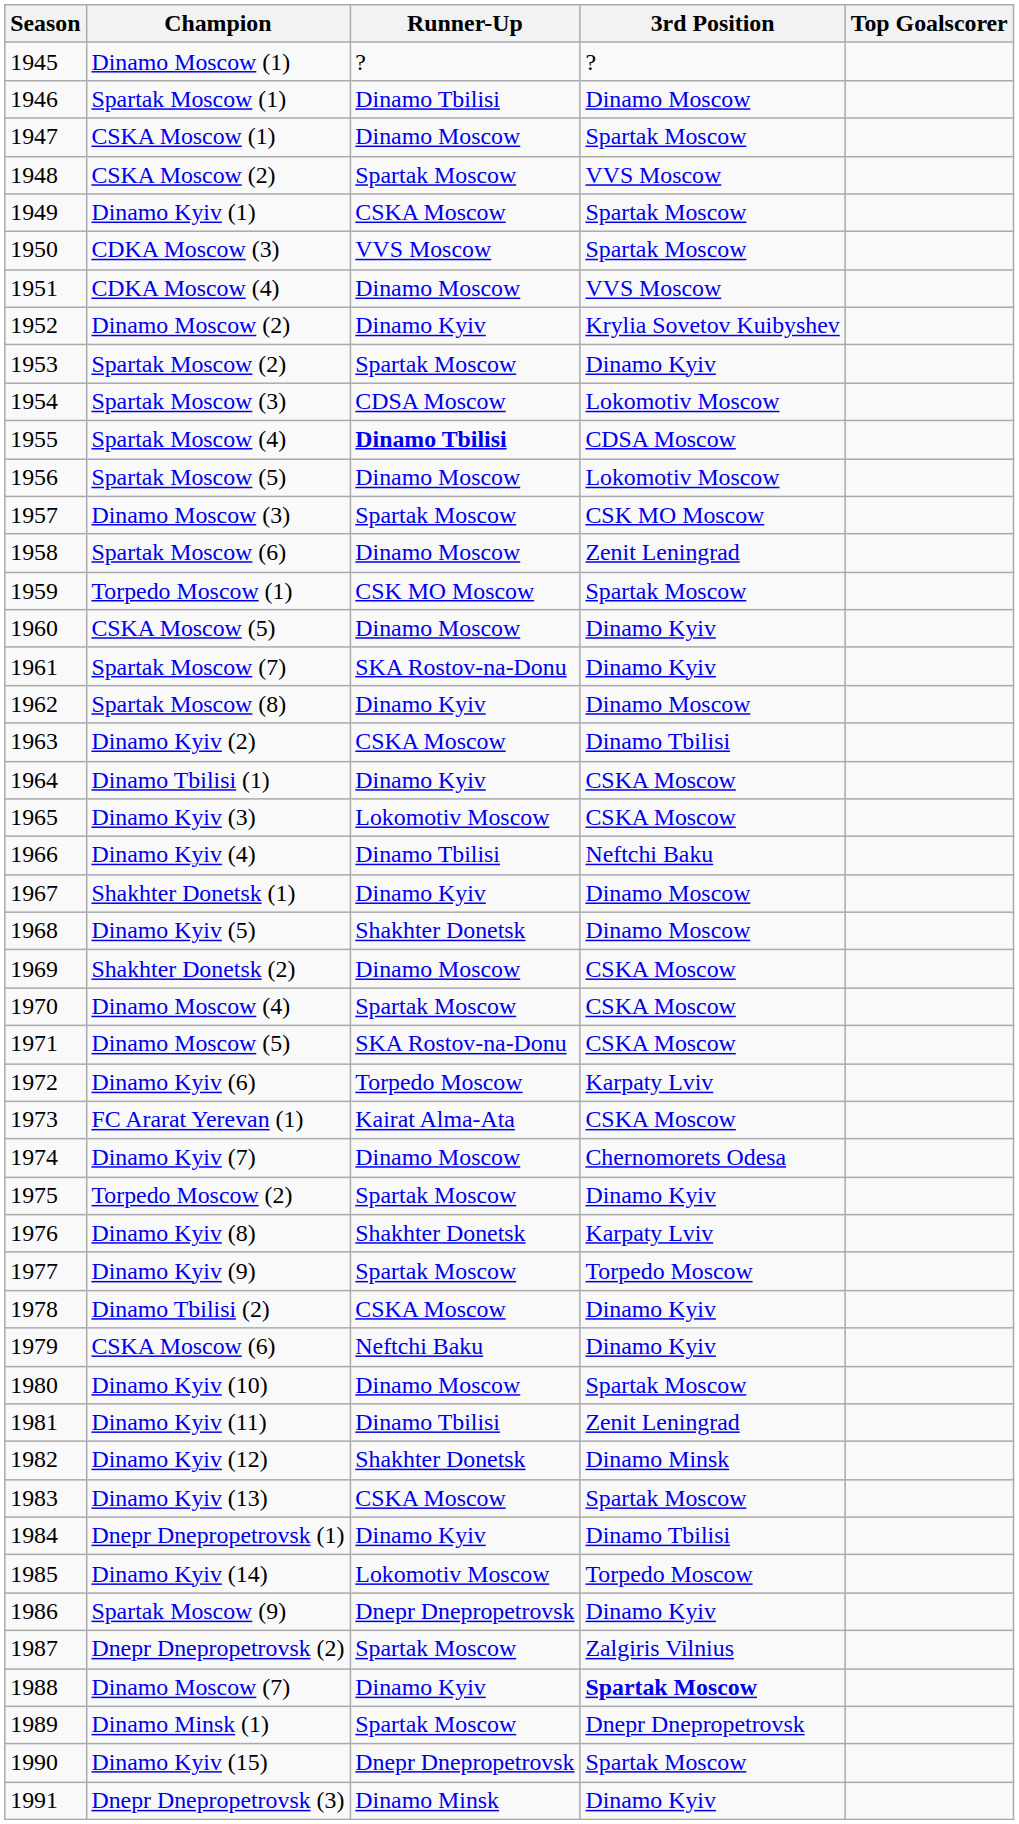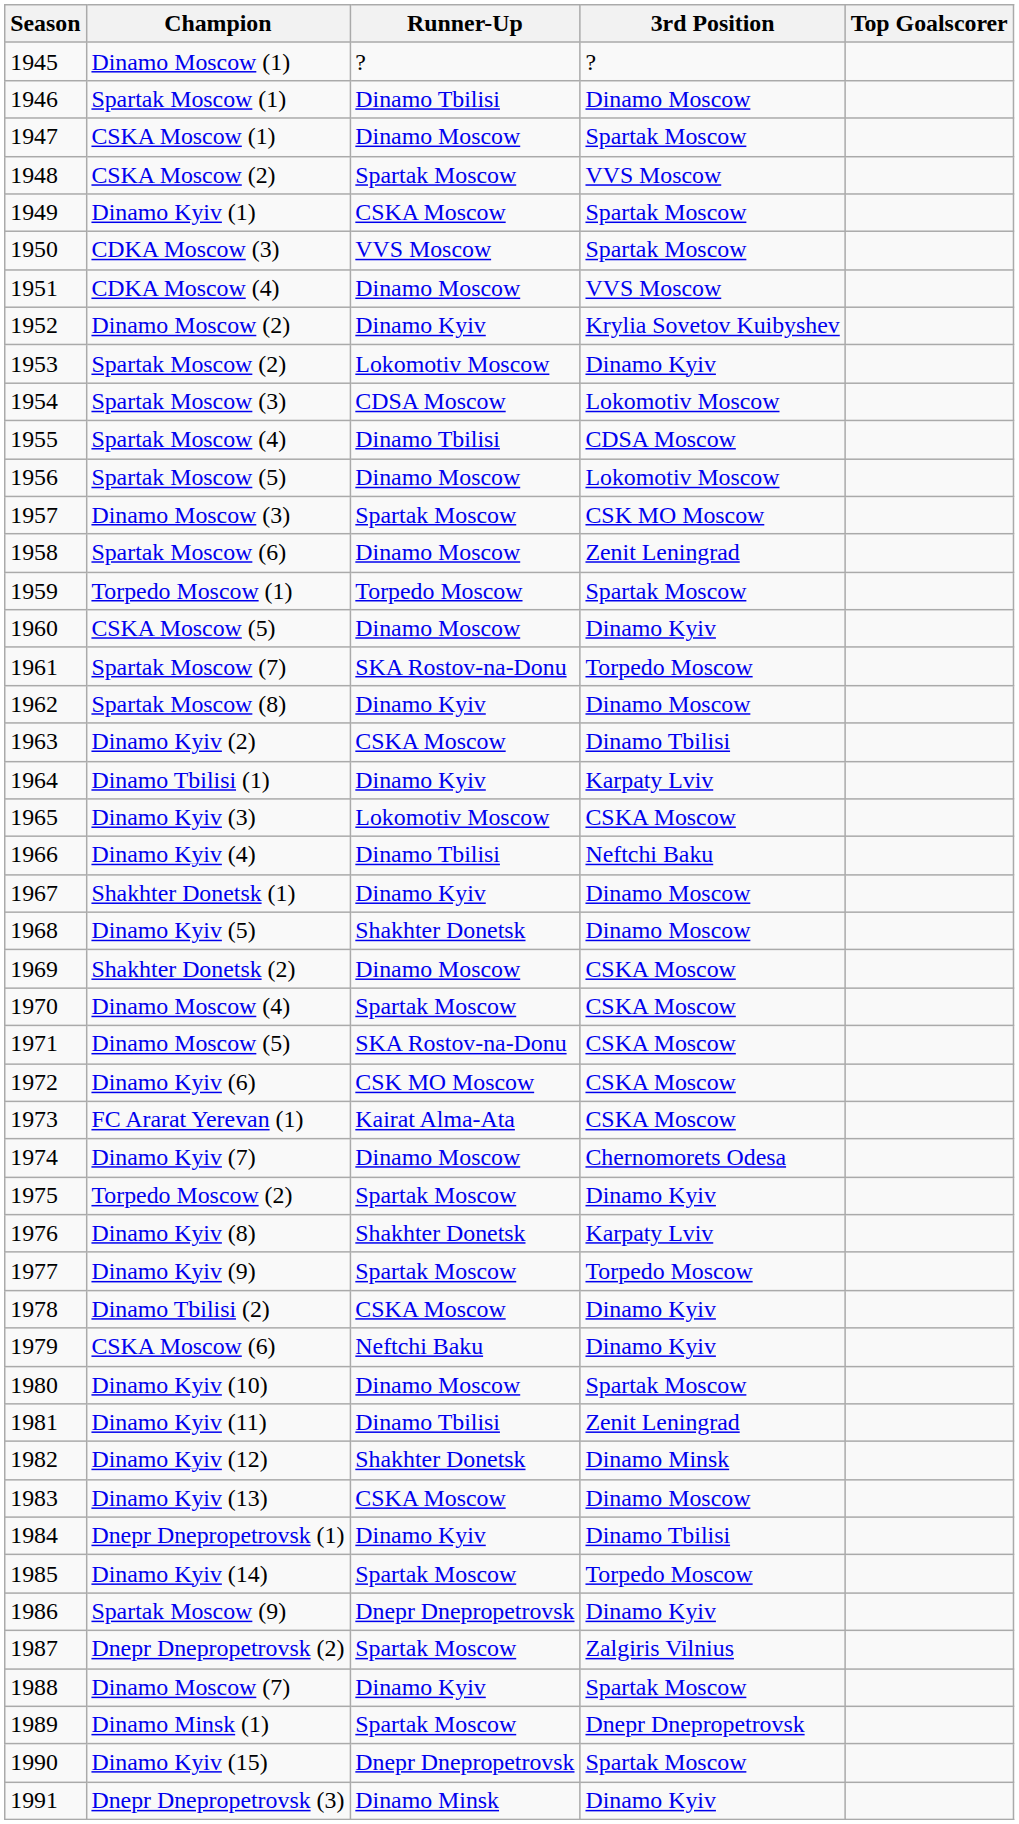 <table class="sortable plainrowheaders wikitable">
 <tr>
 <th>Season</th>
 <th>Champion</th>
 <th>Runner-Up</th>
 <th>3rd Position</th>
 <th>Top Goalscorer</th>
 </tr>
 <tr>
 <td>1945</td>
 <td><a href='#'>Dinamo Moscow</a> (1)</td>
 <td>?</td>
 <td>?</td>
 <td></td>
 </tr>
 <tr>
 <td>1946</td>
 <td><a href='#'>Spartak Moscow</a> (1)</td>
 <td><a href='#'>Dinamo Tbilisi</a></td>
 <td><a href='#'>Dinamo Moscow</a></td>
 <td></td>
 </tr>
 <tr>
 <td>1947</td>
 <td><a href='#'>CSKA Moscow</a> (1)</td>
 <td><a href='#'>Dinamo Moscow</a></td>
 <td><a href='#'>Spartak Moscow</a></td>
 <td></td>
 </tr>
 <tr>
 <td>1948</td>
 <td><a href='#'>CSKA Moscow</a> (2)</td>
 <td><a href='#'>Spartak Moscow</a></td>
 <td><a href='#'>VVS Moscow</a></td>
 <td></td>
 </tr>
 <tr>
 <td>1949</td>
 <td><a href='#'>Dinamo Kyiv</a> (1)</td>
 <td><a href='#'>CSKA Moscow</a></td>
 <td><a href='#'>Spartak Moscow</a></td>
 <td></td>
 </tr>
 <tr>
 <td>1950</td>
 <td><a href='#'>CDKA Moscow</a> (3)</td>
 <td><a href='#'>VVS Moscow</a></td>
 <td><a href='#'>Spartak Moscow</a></td>
 <td></td>
 </tr>
 <tr>
 <td>1951</td>
 <td><a href='#'>CDKA Moscow</a> (4)</td>
 <td><a href='#'>Dinamo Moscow</a></td>
 <td><a href='#'>VVS Moscow</a></td>
 <td></td>
 </tr>
 <tr>
 <td>1952</td>
 <td><a href='#'>Dinamo Moscow</a> (2)</td>
 <td><a href='#'>Dinamo Kyiv</a></td>
 <td><a href='#'>Krylia Sovetov Kuibyshev</a></td>
 <td></td>
 </tr>
 <tr>
 <td>1953</td>
 <td><a href='#'>Spartak Moscow</a> (2)</td>
-<td><a href='#'>Spartak Moscow</a></td>
+<td><a href='#'>Lokomotiv Moscow</a></td>
 <td><a href='#'>Dinamo Kyiv</a></td>
 <td></td>
 </tr>
 <tr>
 <td>1954</td>
 <td><a href='#'>Spartak Moscow</a> (3)</td>
 <td><a href='#'>CDSA Moscow</a></td>
 <td><a href='#'>Lokomotiv Moscow</a></td>
 <td></td>
 </tr>
 <tr>
 <td>1955</td>
 <td><a href='#'>Spartak Moscow</a> (4)</td>
-<td><strong><a href='#'>Dinamo Tbilisi</a></strong></td>
+<td><a href='#'>Dinamo Tbilisi</a></td>
 <td><a href='#'>CDSA Moscow</a></td>
 <td></td>
 </tr>
 <tr>
 <td>1956</td>
 <td><a href='#'>Spartak Moscow</a> (5)</td>
 <td><a href='#'>Dinamo Moscow</a></td>
 <td><a href='#'>Lokomotiv Moscow</a></td>
 <td></td>
 </tr>
 <tr>
 <td>1957</td>
 <td><a href='#'>Dinamo Moscow</a> (3)</td>
 <td><a href='#'>Spartak Moscow</a></td>
 <td><a href='#'>CSK MO Moscow</a></td>
 <td></td>
 </tr>
 <tr>
 <td>1958</td>
 <td><a href='#'>Spartak Moscow</a> (6)</td>
 <td><a href='#'>Dinamo Moscow</a></td>
 <td><a href='#'>Zenit Leningrad</a></td>
 <td></td>
 </tr>
 <tr>
 <td>1959</td>
 <td><a href='#'>Torpedo Moscow</a> (1)</td>
-<td><a href='#'>CSK MO Moscow</a></td>
+<td><a href='#'>Torpedo Moscow</a></td>
 <td><a href='#'>Spartak Moscow</a></td>
 <td></td>
 </tr>
 <tr>
 <td>1960</td>
 <td><a href='#'>CSKA Moscow</a> (5)</td>
 <td><a href='#'>Dinamo Moscow</a></td>
 <td><a href='#'>Dinamo Kyiv</a></td>
 <td></td>
 </tr>
 <tr>
 <td>1961</td>
 <td><a href='#'>Spartak Moscow</a> (7)</td>
 <td><a href='#'>SKA Rostov-na-Donu</a></td>
-<td><a href='#'>Dinamo Kyiv</a></td>
+<td><a href='#'>Torpedo Moscow</a></td>
 <td></td>
 </tr>
 <tr>
 <td>1962</td>
 <td><a href='#'>Spartak Moscow</a> (8)</td>
 <td><a href='#'>Dinamo Kyiv</a></td>
 <td><a href='#'>Dinamo Moscow</a></td>
 <td></td>
 </tr>
 <tr>
 <td>1963</td>
 <td><a href='#'>Dinamo Kyiv</a> (2)</td>
 <td><a href='#'>CSKA Moscow</a></td>
 <td><a href='#'>Dinamo Tbilisi</a></td>
 <td></td>
 </tr>
 <tr>
 <td>1964</td>
 <td><a href='#'>Dinamo Tbilisi</a> (1)</td>
 <td><a href='#'>Dinamo Kyiv</a></td>
-<td><a href='#'>CSKA Moscow</a></td>
+<td><a href='#'>Karpaty Lviv</a></td>
 <td></td>
 </tr>
 <tr>
 <td>1965</td>
 <td><a href='#'>Dinamo Kyiv</a> (3)</td>
 <td><a href='#'>Lokomotiv Moscow</a></td>
 <td><a href='#'>CSKA Moscow</a></td>
 <td></td>
 </tr>
 <tr>
 <td>1966</td>
 <td><a href='#'>Dinamo Kyiv</a> (4)</td>
 <td><a href='#'>Dinamo Tbilisi</a></td>
 <td><a href='#'>Neftchi Baku</a></td>
 <td></td>
 </tr>
 <tr>
 <td>1967</td>
 <td><a href='#'>Shakhter Donetsk</a> (1)</td>
 <td><a href='#'>Dinamo Kyiv</a></td>
 <td><a href='#'>Dinamo Moscow</a></td>
 <td></td>
 </tr>
 <tr>
 <td>1968</td>
 <td><a href='#'>Dinamo Kyiv</a> (5)</td>
 <td><a href='#'>Shakhter Donetsk</a></td>
 <td><a href='#'>Dinamo Moscow</a></td>
 <td></td>
 </tr>
 <tr>
 <td>1969</td>
 <td><a href='#'>Shakhter Donetsk</a> (2)</td>
 <td><a href='#'>Dinamo Moscow</a></td>
 <td><a href='#'>CSKA Moscow</a></td>
 <td></td>
 </tr>
 <tr>
 <td>1970</td>
 <td><a href='#'>Dinamo Moscow</a> (4)</td>
 <td><a href='#'>Spartak Moscow</a></td>
 <td><a href='#'>CSKA Moscow</a></td>
 <td></td>
 </tr>
 <tr>
 <td>1971</td>
 <td><a href='#'>Dinamo Moscow</a> (5)</td>
 <td><a href='#'>SKA Rostov-na-Donu</a></td>
 <td><a href='#'>CSKA Moscow</a></td>
 <td></td>
 </tr>
 <tr>
 <td>1972</td>
 <td><a href='#'>Dinamo Kyiv</a> (6)</td>
-<td><a href='#'>Torpedo Moscow</a></td>
-<td><a href='#'>Karpaty Lviv</a></td>
+<td><a href='#'>CSK MO Moscow</a></td>
+<td><a href='#'>CSKA Moscow</a></td>
 <td></td>
 </tr>
 <tr>
 <td>1973</td>
 <td><a href='#'>FC Ararat Yerevan</a> (1)</td>
 <td><a href='#'>Kairat Alma-Ata</a></td>
 <td><a href='#'>CSKA Moscow</a></td>
 <td></td>
 </tr>
 <tr>
 <td>1974</td>
 <td><a href='#'>Dinamo Kyiv</a> (7)</td>
 <td><a href='#'>Dinamo Moscow</a></td>
 <td><a href='#'>Chernomorets Odesa</a></td>
 <td></td>
 </tr>
 <tr>
 <td>1975</td>
 <td><a href='#'>Torpedo Moscow</a> (2)</td>
 <td><a href='#'>Spartak Moscow</a></td>
 <td><a href='#'>Dinamo Kyiv</a></td>
 <td></td>
 </tr>
 <tr>
 <td>1976</td>
 <td><a href='#'>Dinamo Kyiv</a> (8)</td>
 <td><a href='#'>Shakhter Donetsk</a></td>
 <td><a href='#'>Karpaty Lviv</a></td>
 <td></td>
 </tr>
 <tr>
 <td>1977</td>
 <td><a href='#'>Dinamo Kyiv</a> (9)</td>
 <td><a href='#'>Spartak Moscow</a></td>
 <td><a href='#'>Torpedo Moscow</a></td>
 <td></td>
 </tr>
 <tr>
 <td>1978</td>
 <td><a href='#'>Dinamo Tbilisi</a> (2)</td>
 <td><a href='#'>CSKA Moscow</a></td>
 <td><a href='#'>Dinamo Kyiv</a></td>
 <td></td>
 </tr>
 <tr>
 <td>1979</td>
 <td><a href='#'>CSKA Moscow</a> (6)</td>
 <td><a href='#'>Neftchi Baku</a></td>
 <td><a href='#'>Dinamo Kyiv</a></td>
 <td></td>
 </tr>
 <tr>
 <td>1980</td>
 <td><a href='#'>Dinamo Kyiv</a> (10)</td>
 <td><a href='#'>Dinamo Moscow</a></td>
 <td><a href='#'>Spartak Moscow</a></td>
 <td></td>
 </tr>
 <tr>
 <td>1981</td>
 <td><a href='#'>Dinamo Kyiv</a> (11)</td>
 <td><a href='#'>Dinamo Tbilisi</a></td>
 <td><a href='#'>Zenit Leningrad</a></td>
 <td></td>
 </tr>
 <tr>
 <td>1982</td>
 <td><a href='#'>Dinamo Kyiv</a> (12)</td>
 <td><a href='#'>Shakhter Donetsk</a></td>
 <td><a href='#'>Dinamo Minsk</a></td>
 <td></td>
 </tr>
 <tr>
 <td>1983</td>
 <td><a href='#'>Dinamo Kyiv</a> (13)</td>
 <td><a href='#'>CSKA Moscow</a></td>
-<td><a href='#'>Spartak Moscow</a></td>
+<td><a href='#'>Dinamo Moscow</a></td>
 <td></td>
 </tr>
 <tr>
 <td>1984</td>
 <td><a href='#'>Dnepr Dnepropetrovsk</a> (1)</td>
 <td><a href='#'>Dinamo Kyiv</a></td>
 <td><a href='#'>Dinamo Tbilisi</a></td>
 <td></td>
 </tr>
 <tr>
 <td>1985</td>
 <td><a href='#'>Dinamo Kyiv</a> (14)</td>
-<td><a href='#'>Lokomotiv Moscow</a></td>
+<td><a href='#'>Spartak Moscow</a></td>
 <td><a href='#'>Torpedo Moscow</a></td>
 <td></td>
 </tr>
 <tr>
 <td>1986</td>
 <td><a href='#'>Spartak Moscow</a> (9)</td>
 <td><a href='#'>Dnepr Dnepropetrovsk</a></td>
 <td><a href='#'>Dinamo Kyiv</a></td>
 <td></td>
 </tr>
 <tr>
 <td>1987</td>
 <td><a href='#'>Dnepr Dnepropetrovsk</a> (2)</td>
 <td><a href='#'>Spartak Moscow</a></td>
 <td><a href='#'>Zalgiris Vilnius</a></td>
 <td></td>
 </tr>
 <tr>
 <td>1988</td>
 <td><a href='#'>Dinamo Moscow</a> (7)</td>
 <td><a href='#'>Dinamo Kyiv</a></td>
-<td><strong><a href='#'>Spartak Moscow</a></strong></td>
+<td><a href='#'>Spartak Moscow</a></td>
 <td></td>
 </tr>
 <tr>
 <td>1989</td>
 <td><a href='#'>Dinamo Minsk</a> (1)</td>
 <td><a href='#'>Spartak Moscow</a></td>
 <td><a href='#'>Dnepr Dnepropetrovsk</a></td>
 <td></td>
 </tr>
 <tr>
 <td>1990</td>
 <td><a href='#'>Dinamo Kyiv</a> (15)</td>
 <td><a href='#'>Dnepr Dnepropetrovsk</a></td>
 <td><a href='#'>Spartak Moscow</a></td>
 <td></td>
 </tr>
 <tr>
 <td>1991</td>
 <td><a href='#'>Dnepr Dnepropetrovsk</a> (3)</td>
 <td><a href='#'>Dinamo Minsk</a></td>
 <td><a href='#'>Dinamo Kyiv</a></td>
 <td></td>
 </tr>
 <tr>
 </tr>
 </table>
